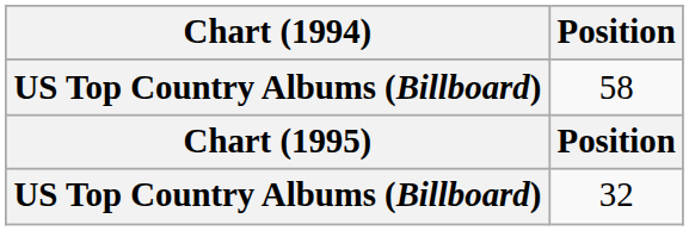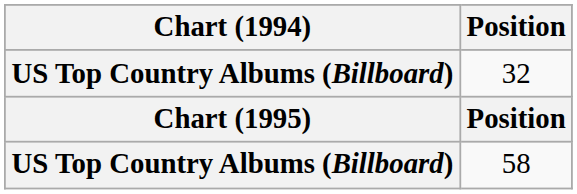 <table class="wikitable plainrowheaders" style="text-align:center">
 <tr>
 <th scope="col">Chart (1994)</th>
 <th scope="col">Position</th>
 </tr>
 <tr>
 <th scope="row">US Top Country Albums (<em>Billboard</em>)</th>
-<td>58</td>
+<td>32</td>
 </tr>
 <tr>
 <th scope="col">Chart (1995)</th>
 <th scope="col">Position</th>
 </tr>
 <tr>
 <th scope="row">US Top Country Albums (<em>Billboard</em>)</th>
-<td>32</td>
+<td>58</td>
 </tr>
 </table>
